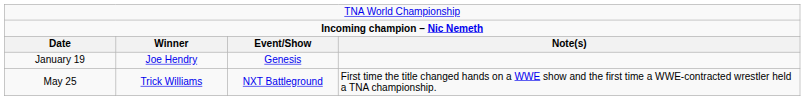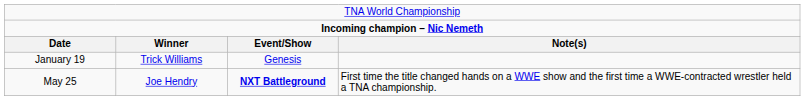 <table class="wikitable" style="text-align:center; width:100%;">
 <tr>
 <td colspan="4" style="text-align: center;"><a href='#'>TNA World Championship</a></td>
 </tr>
 <tr>
 <td colspan="4" style="text-align: center;"><strong>Incoming champion – <a href='#'>Nic Nemeth</a></strong></td>
 </tr>
 <tr>
 <th width="14%">Date</th>
 <th width="14%">Winner</th>
 <th width="14%">Event/Show</th>
 <th width="58%">Note(s)</th>
 </tr>
 <tr>
 <td>January 19</td>
-<td><a href='#'>Joe Hendry</a></td>
+<td><a href='#'>Trick Williams</a></td>
 <td><a href='#'>Genesis</a></td>
 <td></td>
 </tr>
 <tr>
 <td>May 25</td>
-<td><a href='#'>Trick Williams</a></td>
-<td><a href='#'>NXT Battleground</a></td>
+<td><a href='#'>Joe Hendry</a></td>
+<td><strong><a href='#'>NXT Battleground</a></strong></td>
 <td align=left>First time the title changed hands on a <a href='#'>WWE</a> show and the first time a WWE-contracted wrestler held a TNA championship.</td>
 </tr>
 </table>
